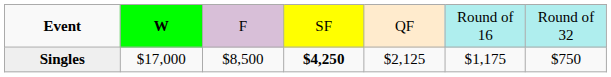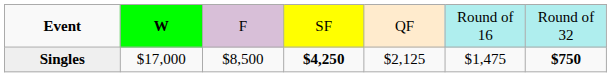 <table class=wikitable style=font-size:95%;text-align:center>
 <tr>
 <td style="width:130px"><strong>Event</strong></td>
 <td style="width:85px; background:lime"><strong>W</strong></td>
 <td style="width:85px; background:thistle">F</td>
 <td style="width:85px; background:#ffff00">SF</td>
 <td style="width:85px; background:#ffebcd">QF</td>
 <td style="width:85px; background:#afeeee">Round of 16</td>
 <td style="width:85px; background:#afeeee">Round of 32</td>
 </tr>
 <tr>
 <th style=background:#efefef>Singles</th>
 <td>$17,000</td>
 <td>$8,500</td>
 <td><strong>$4,250</strong></td>
 <td>$2,125</td>
-<td>$1,175</td>
-<td>$750</td>
+<td>$1,475</td>
+<td><strong>$750</strong></td>
 </tr>
 </table>
